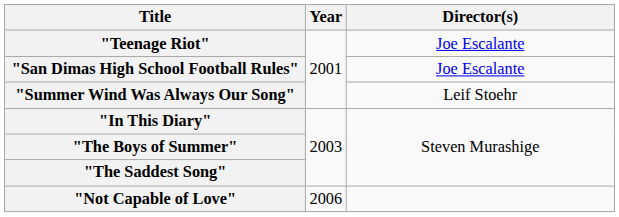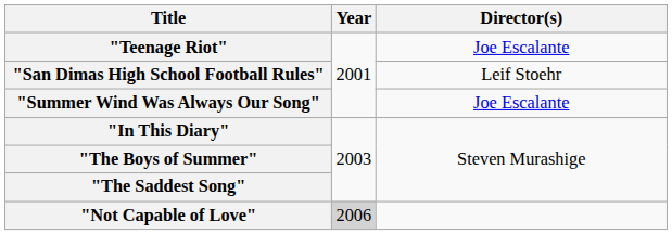 <table class="wikitable plainrowheaders" style="text-align:center;">
 <tr>
 <th scope="col" style="width:18em;">Title</th>
 <th scope="col">Year</th>
 <th scope="col" style="width:16em;">Director(s)</th>
 </tr>
 <tr>
 <th scope="row">"Teenage Riot"</th>
 <td rowspan="3">2001</td>
 <td><a href='#'>Joe Escalante</a></td>
 </tr>
 <tr>
 <th scope="row">"San Dimas High School Football Rules"</th>
-<td><a href='#'>Joe Escalante</a></td>
+<td>Leif Stoehr</td>
 </tr>
 <tr>
 <th scope="row">"Summer Wind Was Always Our Song"</th>
-<td>Leif Stoehr</td>
+<td><a href='#'>Joe Escalante</a></td>
 </tr>
 <tr>
 <th scope="row">"In This Diary"</th>
 <td rowspan="3">2003</td>
 <td rowspan="3">Steven Murashige</td>
 </tr>
 <tr>
 <th scope="row">"The Boys of Summer"</th>
 </tr>
 <tr>
 <th scope="row">"The Saddest Song"</th>
 </tr>
 <tr>
 <th scope="row">"Not Capable of Love"</th>
-<td>2006</td>
+<td style="background: lightgrey;">2006</td>
 <td></td>
 </tr>
 </table>
